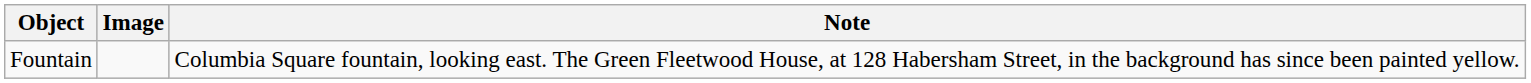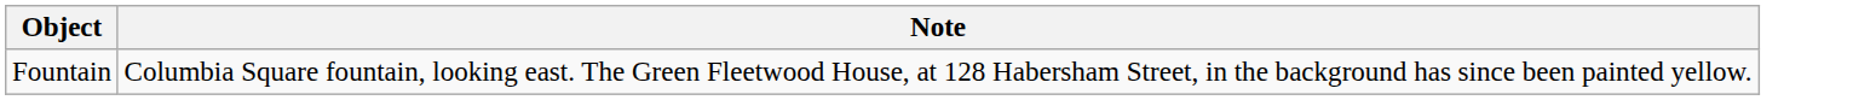 <table class="wikitable">
 <tr>
 <th>Object</th>
-<th>Image</th>
 <th>Note</th>
 </tr>
 <tr>
 <td>Fountain</td>
-<td></td>
 <td>Columbia Square fountain, looking east. The Green Fleetwood House, at 128 Habersham Street, in the background has since been painted yellow.</td>
 </tr>
 </table>
